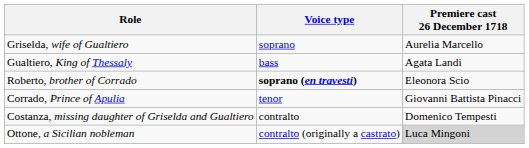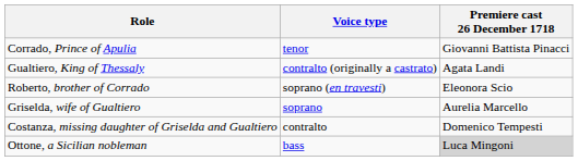 <table class="wikitable">
 <tr>
 <th>Role</th>
 <th><a href='#'>Voice type</a></th>
 <th>Premiere cast<br>26 December 1718</th>
 </tr>
 <tr>
-<td>Griselda, <em>wife of Gualtiero</em></td>
-<td><a href='#'>soprano</a></td>
-<td>Aurelia Marcello</td>
+<td>Corrado, <em>Prince of <a href='#'>Apulia</a></em></td>
+<td><a href='#'>tenor</a></td>
+<td>Giovanni Battista Pinacci</td>
 </tr>
 <tr>
 <td>Gualtiero, <em>King of <a href='#'>Thessaly</a></em></td>
-<td><a href='#'>bass</a></td>
+<td><a href='#'>contralto</a> (originally a <a href='#'>castrato</a>)</td>
 <td>Agata Landi</td>
 </tr>
 <tr>
 <td>Roberto, <em>brother of Corrado</em></td>
-<td><strong>soprano (<em><a href='#'>en travesti</a></em>)</strong></td>
+<td>soprano (<em><a href='#'>en travesti</a></em>)</td>
 <td>Eleonora Scio</td>
 </tr>
 <tr>
-<td>Corrado, <em>Prince of <a href='#'>Apulia</a></em></td>
-<td><a href='#'>tenor</a></td>
-<td>Giovanni Battista Pinacci</td>
+<td>Griselda, <em>wife of Gualtiero</em></td>
+<td><a href='#'>soprano</a></td>
+<td>Aurelia Marcello</td>
 </tr>
 <tr>
 <td>Costanza, <em>missing daughter of Griselda and Gualtiero</em></td>
 <td>contralto</td>
 <td>Domenico Tempesti</td>
 </tr>
 <tr>
 <td>Ottone, <em>a Sicilian nobleman</em></td>
-<td><a href='#'>contralto</a> (originally a <a href='#'>castrato</a>)</td>
+<td><a href='#'>bass</a></td>
 <td style="background: lightgrey;">Luca Mingoni</td>
 </tr>
 </table>
